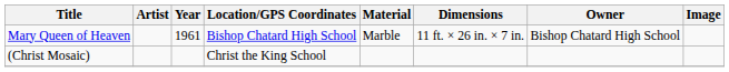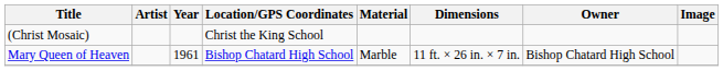 <table class="wikitable sortable">
 <tr>
 <th>Title</th>
 <th>Artist</th>
 <th>Year</th>
 <th>Location/GPS Coordinates</th>
 <th>Material</th>
 <th>Dimensions</th>
 <th>Owner</th>
 <th>Image</th>
 </tr>
 <tr>
+<td>(Christ Mosaic)</td>
+<td></td>
+<td></td>
+<td>Christ the King School </td>
+<td></td>
+<td></td>
+<td></td>
+<td></td>
+</tr>
+<tr>
 <td><a href='#'>Mary Queen of Heaven</a></td>
 <td></td>
 <td>1961</td>
 <td><a href='#'>Bishop Chatard High School</a></td>
 <td>Marble</td>
 <td>11 ft. × 26 in. × 7 in.</td>
 <td>Bishop Chatard High School</td>
 <td></td>
 </tr>
 <tr>
-<td>(Christ Mosaic)</td>
-<td></td>
-<td></td>
-<td>Christ the King School </td>
-<td></td>
-<td></td>
-<td></td>
-<td></td>
-</tr>
-<tr>
 </tr>
 </table>
